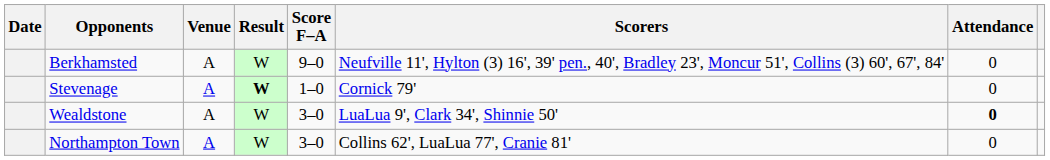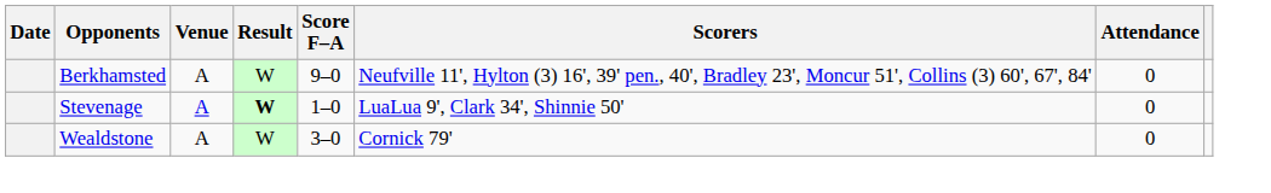 <table class="wikitable sortable plainrowheaders" style=text-align:center>
 <tr>
 <th scope=col>Date</th>
 <th scope=col>Opponents</th>
 <th scope=col>Venue</th>
 <th scope=col>Result</th>
 <th scope=col>Score<br>F–A</th>
 <th scope=col class=unsortable>Scorers</th>
 <th scope=col>Attendance</th>
 <th scope=col class=unsortable></th>
 </tr>
 <tr>
 <th scope=row></th>
 <td align=left><a href='#'>Berkhamsted</a></td>
 <td>A</td>
 <td style=background-color:#CCFFCC>W</td>
 <td>9–0</td>
 <td align=left><a href='#'>Neufville</a> 11', <a href='#'>Hylton</a> (3) 16', 39' <a href='#'>pen.</a>, 40', <a href='#'>Bradley</a> 23', <a href='#'>Moncur</a> 51', <a href='#'>Collins</a> (3) 60', 67', 84'</td>
 <td>0</td>
 <td></td>
 </tr>
 <tr>
 <th scope=row></th>
 <td align=left><a href='#'>Stevenage</a></td>
 <td><a href='#'>A</a></td>
 <td style=background-color:#CCFFCC><strong>W</strong></td>
 <td>1–0</td>
-<td align=left><a href='#'>Cornick</a> 79'</td>
+<td align=left><a href='#'>LuaLua</a> 9', <a href='#'>Clark</a> 34', <a href='#'>Shinnie</a> 50'</td>
 <td>0</td>
 <td></td>
 </tr>
 <tr>
 <th scope=row></th>
 <td align=left><a href='#'>Wealdstone</a></td>
 <td>A</td>
 <td style=background-color:#CCFFCC>W</td>
 <td>3–0</td>
-<td align=left><a href='#'>LuaLua</a> 9', <a href='#'>Clark</a> 34', <a href='#'>Shinnie</a> 50'</td>
-<td><strong>0</strong></td>
-<td></td>
-</tr>
-<tr>
-<th scope=row></th>
-<td align=left><a href='#'>Northampton Town</a></td>
-<td><a href='#'>A</a></td>
-<td style=background-color:#CCFFCC>W</td>
-<td>3–0</td>
-<td align=left>Collins 62', LuaLua 77', <a href='#'>Cranie</a> 81'</td>
+<td align=left><a href='#'>Cornick</a> 79'</td>
 <td>0</td>
 <td></td>
 </tr>
 </table>
